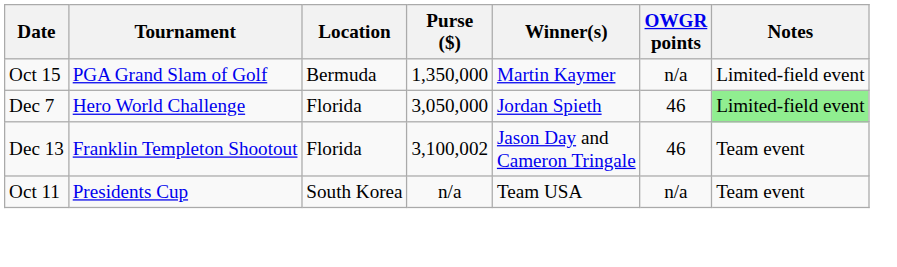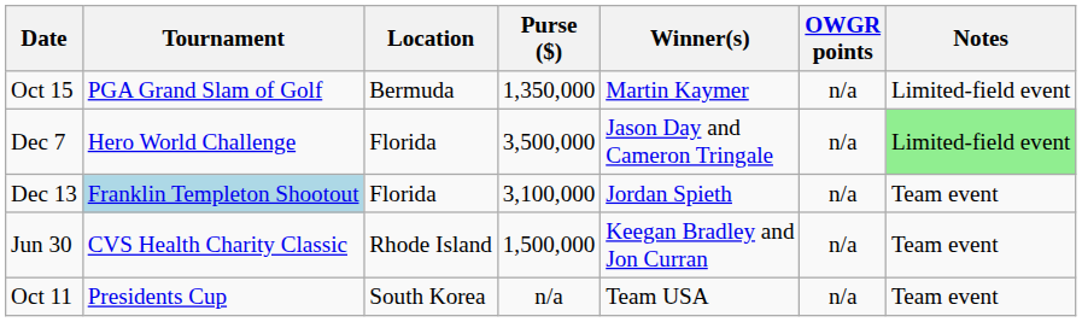 <table class="wikitable" style="font-size:95%">
 <tr>
 <th>Date</th>
 <th>Tournament</th>
 <th>Location</th>
 <th>Purse<br>($)</th>
 <th>Winner(s)</th>
 <th><a href='#'>OWGR</a><br>points</th>
 <th>Notes</th>
 </tr>
 <tr>
 <td>Oct 15</td>
 <td><a href='#'>PGA Grand Slam of Golf</a></td>
 <td>Bermuda</td>
 <td align=right>1,350,000</td>
 <td> <a href='#'>Martin Kaymer</a></td>
 <td align=center>n/a</td>
 <td>Limited-field event</td>
 </tr>
 <tr>
 <td>Dec 7</td>
 <td><a href='#'>Hero World Challenge</a></td>
 <td>Florida</td>
-<td align=right>3,050,000</td>
-<td> <a href='#'>Jordan Spieth</a></td>
-<td align=center>46</td>
+<td align=right>3,500,000</td>
+<td> <a href='#'>Jason Day</a> and<br> <a href='#'>Cameron Tringale</a></td>
+<td align=center>n/a</td>
 <td style="background: lightgreen;">Limited-field event</td>
 </tr>
 <tr>
 <td>Dec 13</td>
-<td><a href='#'>Franklin Templeton Shootout</a></td>
+<td style="background: lightblue;"><a href='#'>Franklin Templeton Shootout</a></td>
 <td>Florida</td>
-<td align=right>3,100,002</td>
-<td> <a href='#'>Jason Day</a> and<br> <a href='#'>Cameron Tringale</a></td>
-<td align=center>46</td>
+<td align=right>3,100,000</td>
+<td> <a href='#'>Jordan Spieth</a></td>
+<td align=center>n/a</td>
+<td>Team event</td>
+</tr>
+<tr>
+<td>Jun 30</td>
+<td><a href='#'>CVS Health Charity Classic</a></td>
+<td>Rhode Island</td>
+<td align=right>1,500,000</td>
+<td> <a href='#'>Keegan Bradley</a> and<br> <a href='#'>Jon Curran</a></td>
+<td align=center>n/a</td>
 <td>Team event</td>
 </tr>
 <tr>
 <td>Oct 11</td>
 <td><a href='#'>Presidents Cup</a></td>
 <td>South Korea</td>
 <td align=center>n/a</td>
 <td> Team USA</td>
 <td align=center>n/a</td>
 <td>Team event</td>
 </tr>
 </table>
